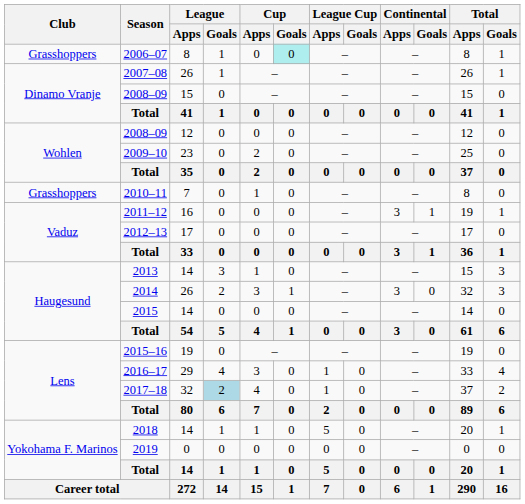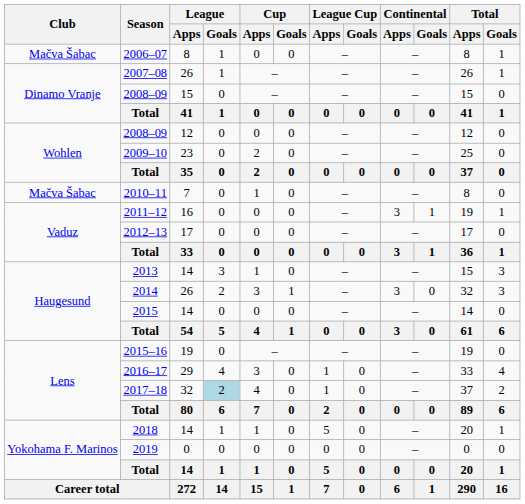 <table class="wikitable" style="text-align:center">
 <tr>
 <th rowspan=2>Club</th>
 <th rowspan=2>Season</th>
 <th colspan=2>League</th>
 <th colspan=2>Cup</th>
 <th colspan=2>League Cup</th>
 <th colspan=2>Continental</th>
 <th colspan=2>Total</th>
 </tr>
 <tr>
 <th>Apps</th>
 <th>Goals</th>
 <th>Apps</th>
 <th>Goals</th>
 <th>Apps</th>
 <th>Goals</th>
 <th>Apps</th>
 <th>Goals</th>
 <th>Apps</th>
 <th>Goals</th>
 </tr>
 <tr>
-<td rowspan="1"><a href='#'>Grasshoppers</a></td>
+<td rowspan="1"><a href='#'>Mačva Šabac</a></td>
 <td><a href='#'>2006–07</a></td>
 <td>8</td>
 <td>1</td>
 <td>0</td>
-<td style="background: paleturquoise;">0</td>
+<td>0</td>
 <td colspan=2>–</td>
 <td colspan=2>–</td>
 <td>8</td>
 <td>1</td>
 </tr>
 <tr>
 <td rowspan=3><a href='#'>Dinamo Vranje</a></td>
 <td><a href='#'>2007–08</a></td>
 <td>26</td>
 <td>1</td>
 <td colspan=2>–</td>
 <td colspan=2>–</td>
 <td colspan=2>–</td>
 <td>26</td>
 <td>1</td>
 </tr>
 <tr>
 <td><a href='#'>2008–09</a></td>
 <td>15</td>
 <td>0</td>
 <td colspan=2>–</td>
 <td colspan=2>–</td>
 <td colspan=2>–</td>
 <td>15</td>
 <td>0</td>
 </tr>
 <tr>
 <th>Total</th>
 <th>41</th>
 <th>1</th>
 <th>0</th>
 <th>0</th>
 <th>0</th>
 <th>0</th>
 <th>0</th>
 <th>0</th>
 <th>41</th>
 <th>1</th>
 </tr>
 <tr>
 <td rowspan=3><a href='#'>Wohlen</a></td>
 <td><a href='#'>2008–09</a></td>
 <td>12</td>
 <td>0</td>
 <td>0</td>
 <td>0</td>
 <td colspan=2>–</td>
 <td colspan=2>–</td>
 <td>12</td>
 <td>0</td>
 </tr>
 <tr>
 <td><a href='#'>2009–10</a></td>
 <td>23</td>
 <td>0</td>
 <td>2</td>
 <td>0</td>
 <td colspan=2>–</td>
 <td colspan=2>–</td>
 <td>25</td>
 <td>0</td>
 </tr>
 <tr>
 <th>Total</th>
 <th>35</th>
 <th>0</th>
 <th>2</th>
 <th>0</th>
 <th>0</th>
 <th>0</th>
 <th>0</th>
 <th>0</th>
 <th>37</th>
 <th>0</th>
 </tr>
 <tr>
-<td rowspan="1"><a href='#'>Grasshoppers</a></td>
+<td rowspan="1"><a href='#'>Mačva Šabac</a></td>
 <td><a href='#'>2010–11</a></td>
 <td>7</td>
 <td>0</td>
 <td>1</td>
 <td>0</td>
 <td colspan=2>–</td>
 <td colspan=2>–</td>
 <td>8</td>
 <td>0</td>
 </tr>
 <tr>
 <td rowspan=3><a href='#'>Vaduz</a></td>
 <td><a href='#'>2011–12</a></td>
 <td>16</td>
 <td>0</td>
 <td>0</td>
 <td>0</td>
 <td colspan=2>–</td>
 <td>3</td>
 <td>1</td>
 <td>19</td>
 <td>1</td>
 </tr>
 <tr>
 <td><a href='#'>2012–13</a></td>
 <td>17</td>
 <td>0</td>
 <td>0</td>
 <td>0</td>
 <td colspan=2>–</td>
 <td colspan=2>–</td>
 <td>17</td>
 <td>0</td>
 </tr>
 <tr>
 <th>Total</th>
 <th>33</th>
 <th>0</th>
 <th>0</th>
 <th>0</th>
 <th>0</th>
 <th>0</th>
 <th>3</th>
 <th>1</th>
 <th>36</th>
 <th>1</th>
 </tr>
 <tr>
 <td rowspan=4><a href='#'>Haugesund</a></td>
 <td><a href='#'>2013</a></td>
 <td>14</td>
 <td>3</td>
 <td>1</td>
 <td>0</td>
 <td colspan=2>–</td>
 <td colspan=2>–</td>
 <td>15</td>
 <td>3</td>
 </tr>
 <tr>
 <td><a href='#'>2014</a></td>
 <td>26</td>
 <td>2</td>
 <td>3</td>
 <td>1</td>
 <td colspan=2>–</td>
 <td>3</td>
 <td>0</td>
 <td>32</td>
 <td>3</td>
 </tr>
 <tr>
 <td><a href='#'>2015</a></td>
 <td>14</td>
 <td>0</td>
 <td>0</td>
 <td>0</td>
 <td colspan=2>–</td>
 <td colspan=2>–</td>
 <td>14</td>
 <td>0</td>
 </tr>
 <tr>
 <th>Total</th>
 <th>54</th>
 <th>5</th>
 <th>4</th>
 <th>1</th>
 <th>0</th>
 <th>0</th>
 <th>3</th>
 <th>0</th>
 <th>61</th>
 <th>6</th>
 </tr>
 <tr>
 <td rowspan=4><a href='#'>Lens</a></td>
 <td><a href='#'>2015–16</a></td>
 <td>19</td>
 <td>0</td>
 <td colspan=2>–</td>
 <td colspan=2>–</td>
 <td colspan=2>–</td>
 <td>19</td>
 <td>0</td>
 </tr>
 <tr>
 <td><a href='#'>2016–17</a></td>
 <td>29</td>
 <td>4</td>
 <td>3</td>
 <td>0</td>
 <td>1</td>
 <td>0</td>
 <td colspan=2>–</td>
 <td>33</td>
 <td>4</td>
 </tr>
 <tr>
 <td><a href='#'>2017–18</a></td>
 <td>32</td>
 <td style="background: lightblue;">2</td>
 <td>4</td>
 <td>0</td>
 <td>1</td>
 <td>0</td>
 <td colspan=2>–</td>
 <td>37</td>
 <td>2</td>
 </tr>
 <tr>
 <th>Total</th>
 <th>80</th>
 <th>6</th>
 <th>7</th>
 <th>0</th>
 <th>2</th>
 <th>0</th>
 <th>0</th>
 <th>0</th>
 <th>89</th>
 <th>6</th>
 </tr>
 <tr>
 <td rowspan=3><a href='#'>Yokohama F. Marinos</a></td>
 <td><a href='#'>2018</a></td>
 <td>14</td>
 <td>1</td>
 <td>1</td>
 <td>0</td>
 <td>5</td>
 <td>0</td>
 <td colspan=2>–</td>
 <td>20</td>
 <td>1</td>
 </tr>
 <tr>
 <td><a href='#'>2019</a></td>
 <td>0</td>
 <td>0</td>
 <td>0</td>
 <td>0</td>
 <td>0</td>
 <td>0</td>
 <td colspan=2>–</td>
 <td>0</td>
 <td>0</td>
 </tr>
 <tr>
 <th>Total</th>
 <th>14</th>
 <th>1</th>
 <th>1</th>
 <th>0</th>
 <th>5</th>
 <th>0</th>
 <th>0</th>
 <th>0</th>
 <th>20</th>
 <th>1</th>
 </tr>
 <tr>
 <th colspan=2>Career total</th>
 <th>272</th>
 <th>14</th>
 <th>15</th>
 <th>1</th>
 <th>7</th>
 <th>0</th>
 <th>6</th>
 <th>1</th>
 <th>290</th>
 <th>16</th>
 </tr>
 </table>
